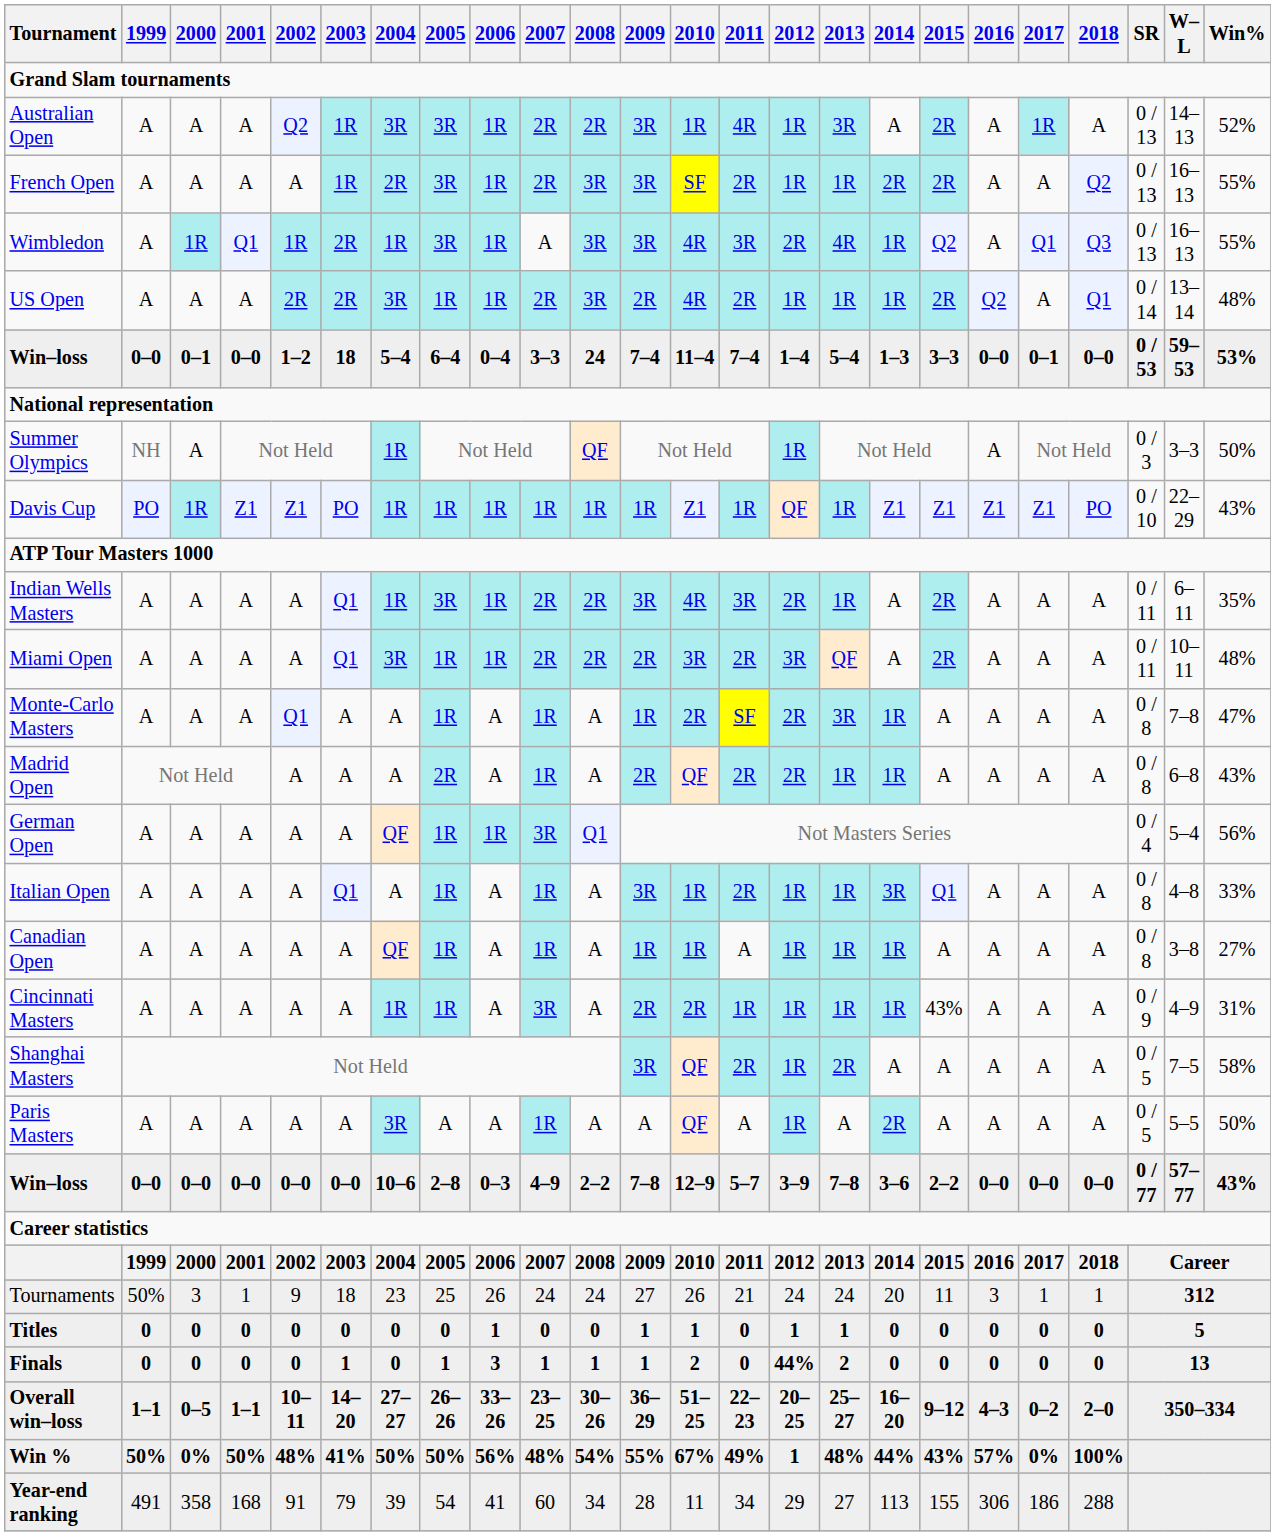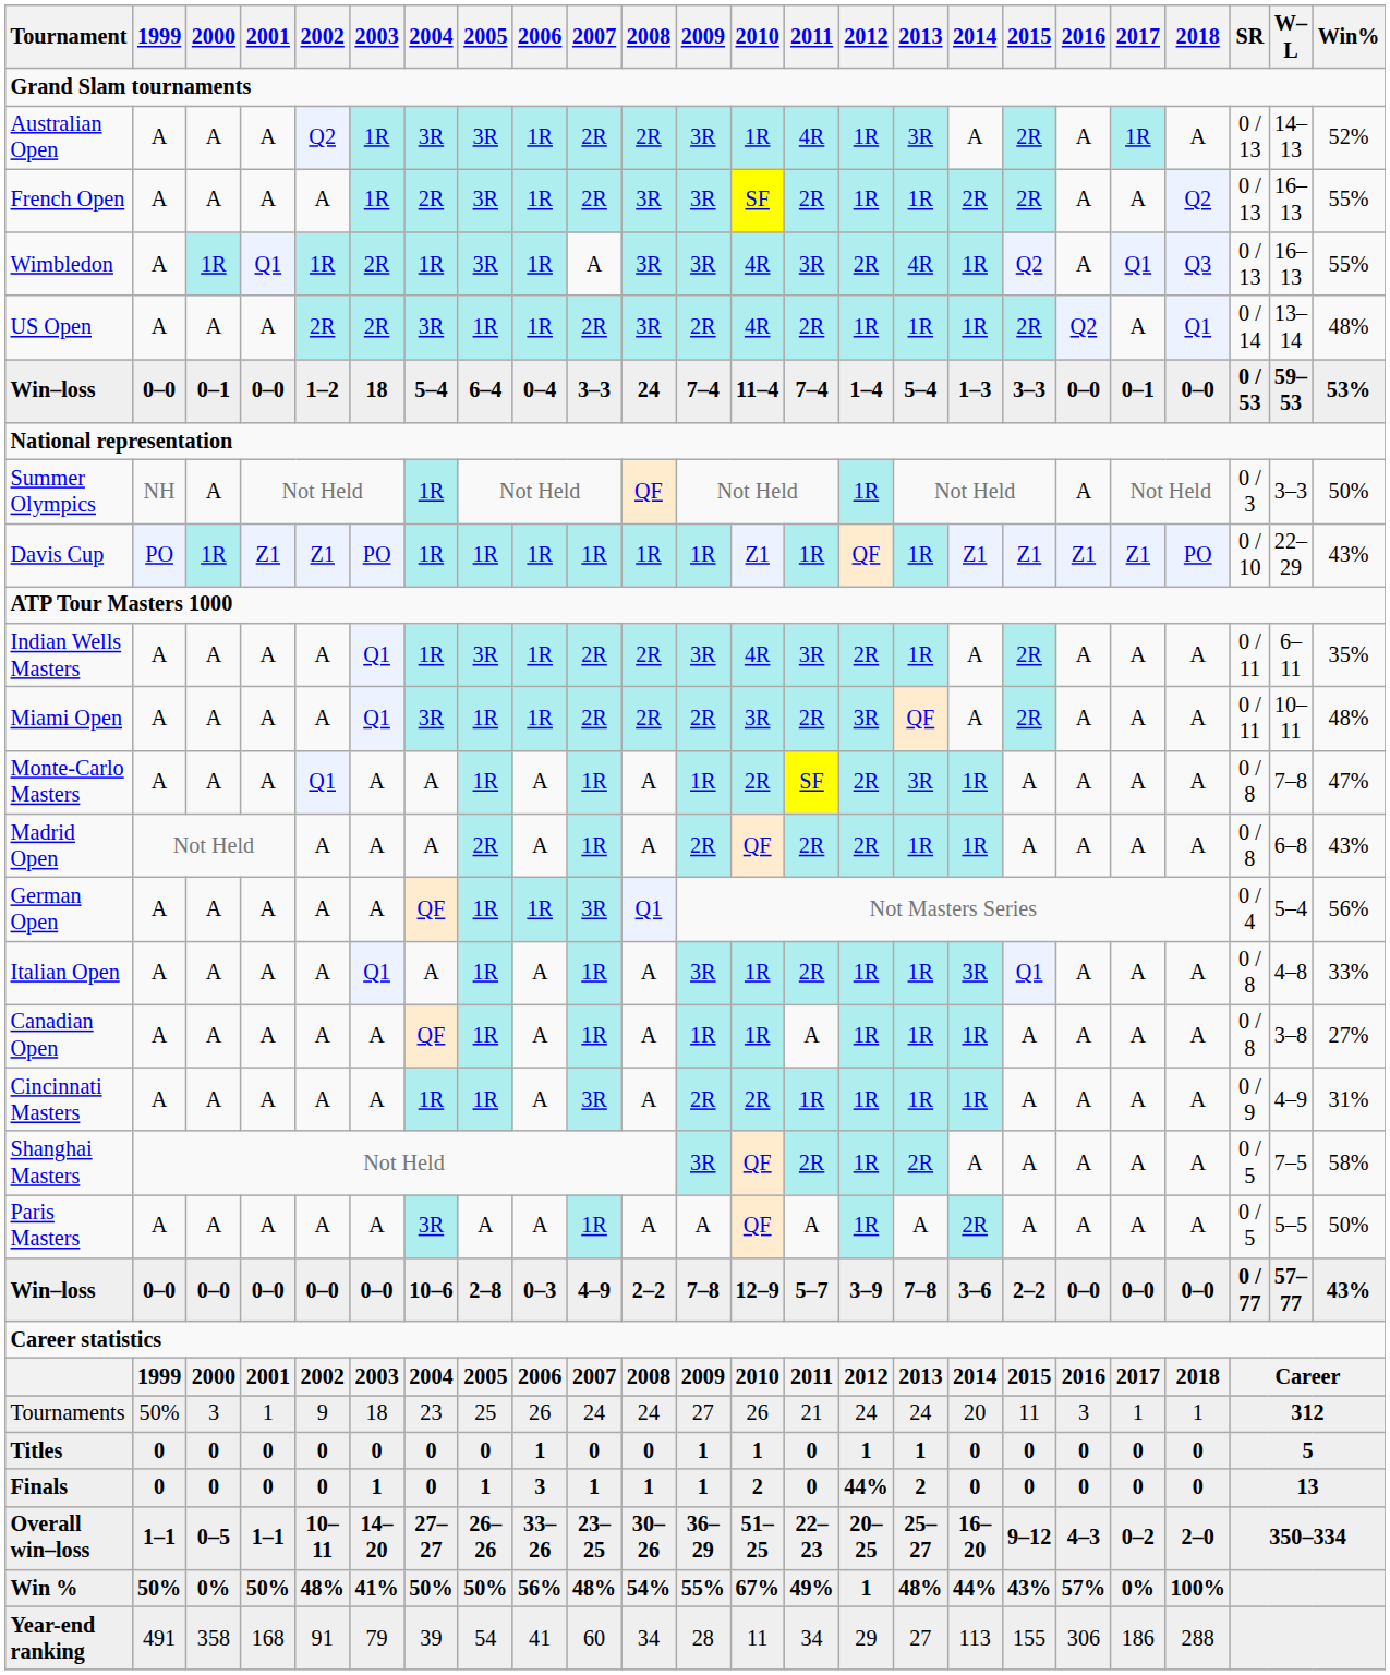 <table class="wikitable nowrap" style=text-align:center;font-size:83%>
 <tr>
 <th>Tournament</th>
 <th><a href='#'>1999</a></th>
 <th><a href='#'>2000</a></th>
 <th><a href='#'>2001</a></th>
 <th><a href='#'>2002</a></th>
 <th><a href='#'>2003</a></th>
 <th><a href='#'>2004</a></th>
 <th><a href='#'>2005</a></th>
 <th><a href='#'>2006</a></th>
 <th><a href='#'>2007</a></th>
 <th><a href='#'>2008</a></th>
 <th><a href='#'>2009</a></th>
 <th><a href='#'>2010</a></th>
 <th><a href='#'>2011</a></th>
 <th><a href='#'>2012</a></th>
 <th><a href='#'>2013</a></th>
 <th><a href='#'>2014</a></th>
 <th><a href='#'>2015</a></th>
 <th><a href='#'>2016</a></th>
 <th><a href='#'>2017</a></th>
 <th><a href='#'>2018</a></th>
 <th>SR</th>
 <th>W–L</th>
 <th>Win%</th>
 </tr>
 <tr>
 <td colspan="24" align="left"><strong>Grand Slam tournaments</strong></td>
 </tr>
 <tr>
 <td align=left><a href='#'>Australian Open</a></td>
 <td>A</td>
 <td>A</td>
 <td>A</td>
 <td bgcolor=ecf2ff><a href='#'>Q2</a></td>
 <td bgcolor=afeeee><a href='#'>1R</a></td>
 <td bgcolor=afeeee><a href='#'>3R</a></td>
 <td bgcolor=afeeee><a href='#'>3R</a></td>
 <td bgcolor=afeeee><a href='#'>1R</a></td>
 <td bgcolor=afeeee><a href='#'>2R</a></td>
 <td bgcolor=afeeee><a href='#'>2R</a></td>
 <td bgcolor=afeeee><a href='#'>3R</a></td>
 <td bgcolor=afeeee><a href='#'>1R</a></td>
 <td bgcolor=afeeee><a href='#'>4R</a></td>
 <td bgcolor=afeeee><a href='#'>1R</a></td>
 <td bgcolor=afeeee><a href='#'>3R</a></td>
 <td>A</td>
 <td bgcolor=afeeee><a href='#'>2R</a></td>
 <td>A</td>
 <td bgcolor=afeeee><a href='#'>1R</a></td>
 <td>A</td>
 <td>0 / 13</td>
 <td>14–13</td>
 <td>52%</td>
 </tr>
 <tr>
 <td align=left><a href='#'>French Open</a></td>
 <td>A</td>
 <td>A</td>
 <td>A</td>
 <td>A</td>
 <td bgcolor=afeeee><a href='#'>1R</a></td>
 <td bgcolor=afeeee><a href='#'>2R</a></td>
 <td bgcolor=afeeee><a href='#'>3R</a></td>
 <td bgcolor=afeeee><a href='#'>1R</a></td>
 <td bgcolor=afeeee><a href='#'>2R</a></td>
 <td bgcolor=afeeee><a href='#'>3R</a></td>
 <td bgcolor=afeeee><a href='#'>3R</a></td>
 <td bgcolor=yellow><a href='#'>SF</a></td>
 <td bgcolor=afeeee><a href='#'>2R</a></td>
 <td bgcolor=afeeee><a href='#'>1R</a></td>
 <td bgcolor=afeeee><a href='#'>1R</a></td>
 <td bgcolor=afeeee><a href='#'>2R</a></td>
 <td bgcolor=afeeee><a href='#'>2R</a></td>
 <td>A</td>
 <td>A</td>
 <td bgcolor=ecf2ff><a href='#'>Q2</a></td>
 <td>0 / 13</td>
 <td>16–13</td>
 <td>55%</td>
 </tr>
 <tr>
 <td align=left><a href='#'>Wimbledon</a></td>
 <td>A</td>
 <td bgcolor=afeeee><a href='#'>1R</a></td>
 <td bgcolor=ecf2ff><a href='#'>Q1</a></td>
 <td bgcolor=afeeee><a href='#'>1R</a></td>
 <td bgcolor=afeeee><a href='#'>2R</a></td>
 <td bgcolor=afeeee><a href='#'>1R</a></td>
 <td bgcolor=afeeee><a href='#'>3R</a></td>
 <td bgcolor=afeeee><a href='#'>1R</a></td>
 <td>A</td>
 <td bgcolor=afeeee><a href='#'>3R</a></td>
 <td bgcolor=afeeee><a href='#'>3R</a></td>
 <td bgcolor=afeeee><a href='#'>4R</a></td>
 <td bgcolor=afeeee><a href='#'>3R</a></td>
 <td bgcolor=afeeee><a href='#'>2R</a></td>
 <td bgcolor=afeeee><a href='#'>4R</a></td>
 <td bgcolor=afeeee><a href='#'>1R</a></td>
 <td bgcolor=ecf2ff><a href='#'>Q2</a></td>
 <td>A</td>
 <td bgcolor=ecf2ff><a href='#'>Q1</a></td>
 <td bgcolor=ecf2ff><a href='#'>Q3</a></td>
 <td>0 / 13</td>
 <td>16–13</td>
 <td>55%</td>
 </tr>
 <tr>
 <td align=left><a href='#'>US Open</a></td>
 <td>A</td>
 <td>A</td>
 <td>A</td>
 <td bgcolor=afeeee><a href='#'>2R</a></td>
 <td bgcolor=afeeee><a href='#'>2R</a></td>
 <td bgcolor=afeeee><a href='#'>3R</a></td>
 <td bgcolor=afeeee><a href='#'>1R</a></td>
 <td bgcolor=afeeee><a href='#'>1R</a></td>
 <td bgcolor=afeeee><a href='#'>2R</a></td>
 <td bgcolor=afeeee><a href='#'>3R</a></td>
 <td bgcolor=afeeee><a href='#'>2R</a></td>
 <td bgcolor=afeeee><a href='#'>4R</a></td>
 <td bgcolor=afeeee><a href='#'>2R</a></td>
 <td bgcolor=afeeee><a href='#'>1R</a></td>
 <td bgcolor=afeeee><a href='#'>1R</a></td>
 <td bgcolor=afeeee><a href='#'>1R</a></td>
 <td bgcolor=afeeee><a href='#'>2R</a></td>
 <td bgcolor=ecf2ff><a href='#'>Q2</a></td>
 <td>A</td>
 <td bgcolor=ecf2ff><a href='#'>Q1</a></td>
 <td>0 / 14</td>
 <td>13–14</td>
 <td>48%</td>
 </tr>
 <tr style="font-weight:bold; background:#efefef;">
 <td style=text-align:left>Win–loss</td>
 <td>0–0</td>
 <td>0–1</td>
 <td>0–0</td>
 <td>1–2</td>
 <td>18</td>
 <td>5–4</td>
 <td>6–4</td>
 <td>0–4</td>
 <td>3–3</td>
 <td>24</td>
 <td>7–4</td>
 <td>11–4</td>
 <td>7–4</td>
 <td>1–4</td>
 <td>5–4</td>
 <td>1–3</td>
 <td>3–3</td>
 <td>0–0</td>
 <td>0–1</td>
 <td>0–0</td>
 <td>0 / 53</td>
 <td>59–53</td>
 <td>53%</td>
 </tr>
 <tr>
 <td colspan="24" align="left"><strong>National representation</strong></td>
 </tr>
 <tr>
 <td align=left><a href='#'>Summer Olympics</a></td>
 <td style=color:#767676>NH</td>
 <td>A</td>
 <td colspan=3 style=color:#767676>Not Held</td>
 <td bgcolor=afeeee><a href='#'>1R</a></td>
 <td colspan=3 style=color:#767676>Not Held</td>
 <td bgcolor=ffebcd><a href='#'>QF</a></td>
 <td colspan=3 style=color:#767676>Not Held</td>
 <td bgcolor=afeeee><a href='#'>1R</a></td>
 <td colspan=3 style=color:#767676>Not Held</td>
 <td>A</td>
 <td colspan=2 style=color:#767676>Not Held</td>
 <td>0 / 3</td>
 <td>3–3</td>
 <td>50%</td>
 </tr>
 <tr>
 <td align="left"><a href='#'>Davis Cup</a></td>
 <td bgcolor=ecf2ff><a href='#'>PO</a></td>
 <td bgcolor=afeeee><a href='#'>1R</a></td>
 <td bgcolor=ecf2ff><a href='#'>Z1</a></td>
 <td bgcolor=ecf2ff><a href='#'>Z1</a></td>
 <td bgcolor=ecf2ff><a href='#'>PO</a></td>
 <td bgcolor=afeeee><a href='#'>1R</a></td>
 <td bgcolor=afeeee><a href='#'>1R</a></td>
 <td bgcolor=afeeee><a href='#'>1R</a></td>
 <td bgcolor=afeeee><a href='#'>1R</a></td>
 <td bgcolor=afeeee><a href='#'>1R</a></td>
 <td bgcolor=afeeee><a href='#'>1R</a></td>
 <td bgcolor=ecf2ff><a href='#'>Z1</a></td>
 <td bgcolor=afeeee><a href='#'>1R</a></td>
 <td bgcolor=ffebcd><a href='#'>QF</a></td>
 <td bgcolor=afeeee><a href='#'>1R</a></td>
 <td bgcolor=ecf2ff><a href='#'>Z1</a></td>
 <td bgcolor=ecf2ff><a href='#'>Z1</a></td>
 <td bgcolor=ecf2ff><a href='#'>Z1</a></td>
 <td bgcolor=ecf2ff><a href='#'>Z1</a></td>
 <td bgcolor=ecf2ff><a href='#'>PO</a></td>
 <td>0 / 10</td>
 <td>22–29</td>
 <td>43%</td>
 </tr>
 <tr>
 <td colspan="24" align="left"><strong>ATP Tour Masters 1000</strong></td>
 </tr>
 <tr>
 <td align=left><a href='#'>Indian Wells Masters</a></td>
 <td>A</td>
 <td>A</td>
 <td>A</td>
 <td>A</td>
 <td bgcolor=ecf2ff><a href='#'>Q1</a></td>
 <td bgcolor=afeeee><a href='#'>1R</a></td>
 <td bgcolor=afeeee><a href='#'>3R</a></td>
 <td bgcolor=afeeee><a href='#'>1R</a></td>
 <td bgcolor=afeeee><a href='#'>2R</a></td>
 <td bgcolor=afeeee><a href='#'>2R</a></td>
 <td bgcolor=afeeee><a href='#'>3R</a></td>
 <td bgcolor=afeeee><a href='#'>4R</a></td>
 <td bgcolor=afeeee><a href='#'>3R</a></td>
 <td bgcolor=afeeee><a href='#'>2R</a></td>
 <td bgcolor=afeeee><a href='#'>1R</a></td>
 <td>A</td>
 <td bgcolor=afeeee><a href='#'>2R</a></td>
 <td>A</td>
 <td>A</td>
 <td>A</td>
 <td>0 / 11</td>
 <td>6–11</td>
 <td>35%</td>
 </tr>
 <tr>
 <td align=left><a href='#'>Miami Open</a></td>
 <td>A</td>
 <td>A</td>
 <td>A</td>
 <td>A</td>
 <td bgcolor=ecf2ff><a href='#'>Q1</a></td>
 <td bgcolor=afeeee><a href='#'>3R</a></td>
 <td bgcolor=afeeee><a href='#'>1R</a></td>
 <td bgcolor=afeeee><a href='#'>1R</a></td>
 <td bgcolor=afeeee><a href='#'>2R</a></td>
 <td bgcolor=afeeee><a href='#'>2R</a></td>
 <td bgcolor=afeeee><a href='#'>2R</a></td>
 <td bgcolor=afeeee><a href='#'>3R</a></td>
 <td bgcolor=afeeee><a href='#'>2R</a></td>
 <td bgcolor=afeeee><a href='#'>3R</a></td>
 <td bgcolor=ffebcd><a href='#'>QF</a></td>
 <td>A</td>
 <td bgcolor=afeeee><a href='#'>2R</a></td>
 <td>A</td>
 <td>A</td>
 <td>A</td>
 <td>0 / 11</td>
 <td>10–11</td>
 <td>48%</td>
 </tr>
 <tr>
 <td align=left><a href='#'>Monte-Carlo Masters</a></td>
 <td>A</td>
 <td>A</td>
 <td>A</td>
 <td bgcolor=ecf2ff><a href='#'>Q1</a></td>
 <td>A</td>
 <td>A</td>
 <td bgcolor=afeeee><a href='#'>1R</a></td>
 <td>A</td>
 <td bgcolor=afeeee><a href='#'>1R</a></td>
 <td>A</td>
 <td bgcolor=afeeee><a href='#'>1R</a></td>
 <td bgcolor=afeeee><a href='#'>2R</a></td>
 <td bgcolor=yellow><a href='#'>SF</a></td>
 <td bgcolor=afeeee><a href='#'>2R</a></td>
 <td bgcolor=afeeee><a href='#'>3R</a></td>
 <td bgcolor=afeeee><a href='#'>1R</a></td>
 <td>A</td>
 <td>A</td>
 <td>A</td>
 <td>A</td>
 <td>0 / 8</td>
 <td>7–8</td>
 <td>47%</td>
 </tr>
 <tr>
 <td align=left><a href='#'>Madrid Open</a></td>
 <td colspan=3 style=color:#767676>Not Held</td>
 <td>A</td>
 <td>A</td>
 <td>A</td>
 <td bgcolor=afeeee><a href='#'>2R</a></td>
 <td>A</td>
 <td bgcolor=afeeee><a href='#'>1R</a></td>
 <td>A</td>
 <td bgcolor=afeeee><a href='#'>2R</a></td>
 <td bgcolor=ffebcd><a href='#'>QF</a></td>
 <td bgcolor=afeeee><a href='#'>2R</a></td>
 <td bgcolor=afeeee><a href='#'>2R</a></td>
 <td bgcolor=afeeee><a href='#'>1R</a></td>
 <td bgcolor=afeeee><a href='#'>1R</a></td>
 <td>A</td>
 <td>A</td>
 <td>A</td>
 <td>A</td>
 <td>0 / 8</td>
 <td>6–8</td>
 <td>43%</td>
 </tr>
 <tr>
 <td align=left><a href='#'>German Open</a></td>
 <td>A</td>
 <td>A</td>
 <td>A</td>
 <td>A</td>
 <td>A</td>
 <td bgcolor=ffebcd><a href='#'>QF</a></td>
 <td bgcolor=afeeee><a href='#'>1R</a></td>
 <td bgcolor=afeeee><a href='#'>1R</a></td>
 <td bgcolor=afeeee><a href='#'>3R</a></td>
 <td bgcolor=ecf2ff><a href='#'>Q1</a></td>
 <td colspan=10 style=color:#767676>Not Masters Series</td>
 <td>0 / 4</td>
 <td>5–4</td>
 <td>56%</td>
 </tr>
 <tr>
 <td align=left><a href='#'>Italian Open</a></td>
 <td>A</td>
 <td>A</td>
 <td>A</td>
 <td>A</td>
 <td bgcolor=ecf2ff><a href='#'>Q1</a></td>
 <td>A</td>
 <td bgcolor=afeeee><a href='#'>1R</a></td>
 <td>A</td>
 <td bgcolor=afeeee><a href='#'>1R</a></td>
 <td>A</td>
 <td bgcolor=afeeee><a href='#'>3R</a></td>
 <td bgcolor=afeeee><a href='#'>1R</a></td>
 <td bgcolor=afeeee><a href='#'>2R</a></td>
 <td bgcolor=afeeee><a href='#'>1R</a></td>
 <td bgcolor=afeeee><a href='#'>1R</a></td>
 <td bgcolor=afeeee><a href='#'>3R</a></td>
 <td bgcolor=ecf2ff><a href='#'>Q1</a></td>
 <td>A</td>
 <td>A</td>
 <td>A</td>
 <td>0 / 8</td>
 <td>4–8</td>
 <td>33%</td>
 </tr>
 <tr>
 <td align=left><a href='#'>Canadian Open</a></td>
 <td>A</td>
 <td>A</td>
 <td>A</td>
 <td>A</td>
 <td>A</td>
 <td bgcolor=ffebcd><a href='#'>QF</a></td>
 <td bgcolor=afeeee><a href='#'>1R</a></td>
 <td>A</td>
 <td bgcolor=afeeee><a href='#'>1R</a></td>
 <td>A</td>
 <td bgcolor=afeeee><a href='#'>1R</a></td>
 <td bgcolor=afeeee><a href='#'>1R</a></td>
 <td>A</td>
 <td bgcolor=afeeee><a href='#'>1R</a></td>
 <td bgcolor=afeeee><a href='#'>1R</a></td>
 <td bgcolor=afeeee><a href='#'>1R</a></td>
 <td>A</td>
 <td>A</td>
 <td>A</td>
 <td>A</td>
 <td>0 / 8</td>
 <td>3–8</td>
 <td>27%</td>
 </tr>
 <tr>
 <td align=left><a href='#'>Cincinnati Masters</a></td>
 <td>A</td>
 <td>A</td>
 <td>A</td>
 <td>A</td>
 <td>A</td>
 <td bgcolor=afeeee><a href='#'>1R</a></td>
 <td bgcolor=afeeee><a href='#'>1R</a></td>
 <td>A</td>
 <td bgcolor=afeeee><a href='#'>3R</a></td>
 <td>A</td>
 <td bgcolor=afeeee><a href='#'>2R</a></td>
 <td bgcolor=afeeee><a href='#'>2R</a></td>
 <td bgcolor=afeeee><a href='#'>1R</a></td>
 <td bgcolor=afeeee><a href='#'>1R</a></td>
 <td bgcolor=afeeee><a href='#'>1R</a></td>
 <td bgcolor=afeeee><a href='#'>1R</a></td>
-<td>43%</td>
+<td>A</td>
 <td>A</td>
 <td>A</td>
 <td>A</td>
 <td>0 / 9</td>
 <td>4–9</td>
 <td>31%</td>
 </tr>
 <tr>
 <td align=left><a href='#'>Shanghai Masters</a></td>
 <td colspan=10 style=color:#767676>Not Held</td>
 <td bgcolor=afeeee><a href='#'>3R</a></td>
 <td bgcolor=ffebcd><a href='#'>QF</a></td>
 <td bgcolor=afeeee><a href='#'>2R</a></td>
 <td bgcolor=afeeee><a href='#'>1R</a></td>
 <td bgcolor=afeeee><a href='#'>2R</a></td>
 <td>A</td>
 <td>A</td>
 <td>A</td>
 <td>A</td>
 <td>A</td>
 <td>0 / 5</td>
 <td>7–5</td>
 <td>58%</td>
 </tr>
 <tr>
 <td align=left><a href='#'>Paris Masters</a></td>
 <td>A</td>
 <td>A</td>
 <td>A</td>
 <td>A</td>
 <td>A</td>
 <td bgcolor=afeeee><a href='#'>3R</a></td>
 <td>A</td>
 <td>A</td>
 <td bgcolor=afeeee><a href='#'>1R</a></td>
 <td>A</td>
 <td>A</td>
 <td bgcolor=ffebcd><a href='#'>QF</a></td>
 <td>A</td>
 <td bgcolor=afeeee><a href='#'>1R</a></td>
 <td>A</td>
 <td bgcolor=afeeee><a href='#'>2R</a></td>
 <td>A</td>
 <td>A</td>
 <td>A</td>
 <td>A</td>
 <td>0 / 5</td>
 <td>5–5</td>
 <td>50%</td>
 </tr>
 <tr style="font-weight:bold; background:#efefef;">
 <td style=text-align:left>Win–loss</td>
 <td>0–0</td>
 <td>0–0</td>
 <td>0–0</td>
 <td>0–0</td>
 <td>0–0</td>
 <td>10–6</td>
 <td>2–8</td>
 <td>0–3</td>
 <td>4–9</td>
 <td>2–2</td>
 <td>7–8</td>
 <td>12–9</td>
 <td>5–7</td>
 <td>3–9</td>
 <td>7–8</td>
 <td>3–6</td>
 <td>2–2</td>
 <td>0–0</td>
 <td>0–0</td>
 <td>0–0</td>
 <td>0 / 77</td>
 <td>57–77</td>
 <td>43%</td>
 </tr>
 <tr>
 <td colspan="24" align="left"><strong>Career statistics</strong></td>
 </tr>
 <tr>
 <th></th>
 <th>1999</th>
 <th>2000</th>
 <th>2001</th>
 <th>2002</th>
 <th>2003</th>
 <th>2004</th>
 <th>2005</th>
 <th>2006</th>
 <th>2007</th>
 <th>2008</th>
 <th>2009</th>
 <th>2010</th>
 <th>2011</th>
 <th>2012</th>
 <th>2013</th>
 <th>2014</th>
 <th>2015</th>
 <th>2016</th>
 <th>2017</th>
 <th>2018</th>
 <th colspan="3">Career</th>
 </tr>
 <tr bgcolor=efefef>
 <td style=text-align:left>Tournaments</td>
 <td>50%</td>
 <td>3</td>
 <td>1</td>
 <td>9</td>
 <td>18</td>
 <td>23</td>
 <td>25</td>
 <td>26</td>
 <td>24</td>
 <td>24</td>
 <td>27</td>
 <td>26</td>
 <td>21</td>
 <td>24</td>
 <td>24</td>
 <td>20</td>
 <td>11</td>
 <td>3</td>
 <td>1</td>
 <td>1</td>
 <td colspan=3><strong>312</strong></td>
 </tr>
 <tr style="font-weight:bold; background:#efefef;">
 <td style=text-align:left>Titles</td>
 <td>0</td>
 <td>0</td>
 <td>0</td>
 <td>0</td>
 <td>0</td>
 <td>0</td>
 <td>0</td>
 <td>1</td>
 <td>0</td>
 <td>0</td>
 <td>1</td>
 <td>1</td>
 <td>0</td>
 <td>1</td>
 <td>1</td>
 <td>0</td>
 <td>0</td>
 <td>0</td>
 <td>0</td>
 <td>0</td>
 <td colspan=3>5</td>
 </tr>
 <tr style="font-weight:bold; background:#efefef;">
 <td style=text-align:left>Finals</td>
 <td>0</td>
 <td>0</td>
 <td>0</td>
 <td>0</td>
 <td>1</td>
 <td>0</td>
 <td>1</td>
 <td>3</td>
 <td>1</td>
 <td>1</td>
 <td>1</td>
 <td>2</td>
 <td>0</td>
 <td>44%</td>
 <td>2</td>
 <td>0</td>
 <td>0</td>
 <td>0</td>
 <td>0</td>
 <td>0</td>
 <td colspan=3>13</td>
 </tr>
 <tr style="font-weight:bold; background:#efefef;">
 <td style=text-align:left>Overall win–loss</td>
 <td>1–1</td>
 <td>0–5</td>
 <td>1–1</td>
 <td>10–11</td>
 <td>14–20</td>
 <td>27–27</td>
 <td>26–26</td>
 <td>33–26</td>
 <td>23–25</td>
 <td>30–26</td>
 <td>36–29</td>
 <td>51–25</td>
 <td>22–23</td>
 <td>20–25</td>
 <td>25–27</td>
 <td>16–20</td>
 <td>9–12</td>
 <td>4–3</td>
 <td>0–2</td>
 <td>2–0</td>
 <td colspan=3>350–334</td>
 </tr>
 <tr style="font-weight:bold; background:#efefef;">
 <td style=text-align:left>Win %</td>
 <td>50%</td>
 <td>0%</td>
 <td>50%</td>
 <td>48%</td>
 <td>41%</td>
 <td>50%</td>
 <td>50%</td>
 <td>56%</td>
 <td>48%</td>
 <td>54%</td>
 <td>55%</td>
 <td>67%</td>
 <td>49%</td>
 <td>1</td>
 <td>48%</td>
 <td>44%</td>
 <td>43%</td>
 <td>57%</td>
 <td>0%</td>
 <td>100%</td>
 <td colspan=3></td>
 </tr>
 <tr bgcolor=efefef>
 <td align=left><strong>Year-end ranking</strong></td>
 <td>491</td>
 <td>358</td>
 <td>168</td>
 <td>91</td>
 <td>79</td>
 <td>39</td>
 <td>54</td>
 <td>41</td>
 <td>60</td>
 <td>34</td>
 <td>28</td>
 <td>11</td>
 <td>34</td>
 <td>29</td>
 <td>27</td>
 <td>113</td>
 <td>155</td>
 <td>306</td>
 <td>186</td>
 <td>288</td>
 <td colspan=3></td>
 </tr>
 </table>
